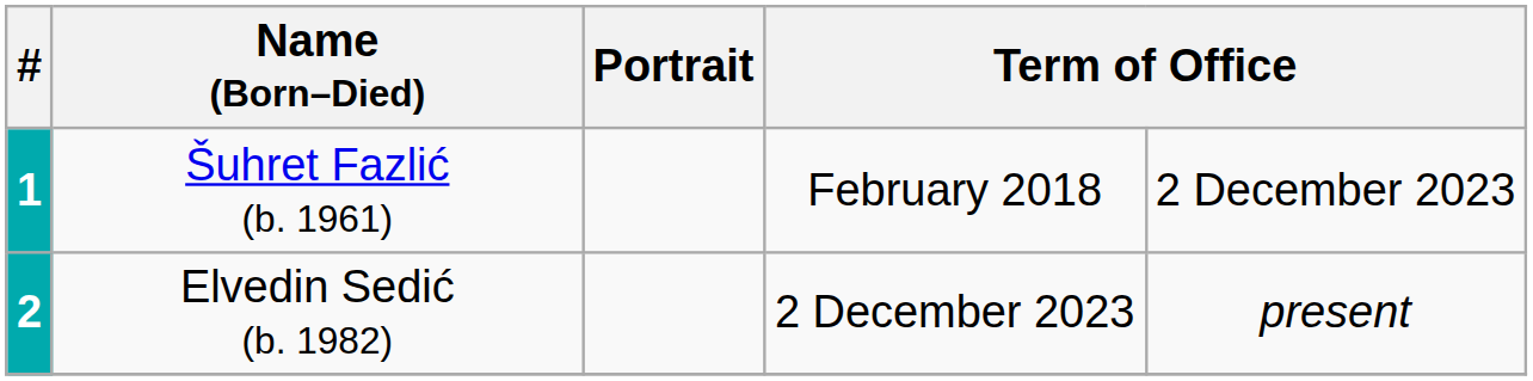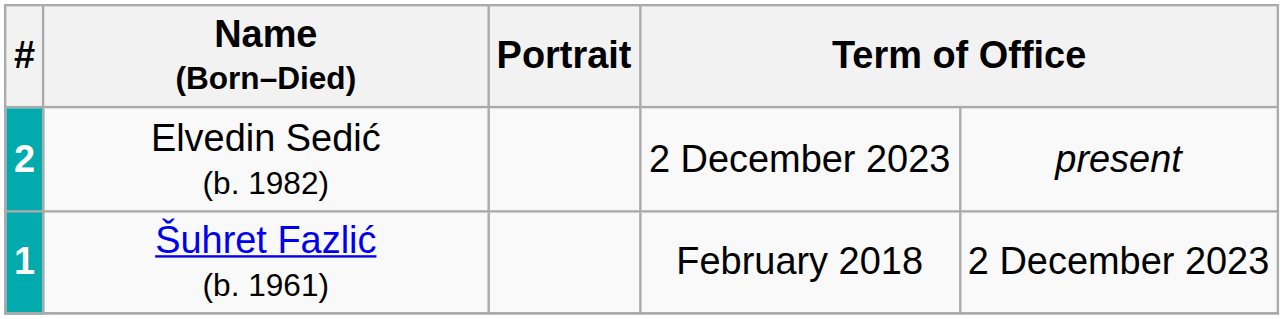 <table class="wikitable" style="text-align:center">
 <tr ->
 <th>#</th>
 <th width=180>Name<br><small>(Born–Died)</small></th>
 <th>Portrait</th>
 <th colspan=2>Term of Office</th>
+</tr>
+<tr ->
+<th align=center style="background:#00AAAD; color:white;">2</th>
+<td>Elvedin Sedić<br><small>(b. 1982)</small></td>
+<td></td>
+<td>2 December 2023</td>
+<td><em>present</em></td>
 </tr>
 <tr ->
 <th align=center style="background:#00AAAD; color:white;">1</th>
 <td><a href='#'>Šuhret Fazlić</a><br><small>(b. 1961)</small></td>
 <td></td>
 <td>February 2018</td>
 <td>2 December 2023</td>
 </tr>
 <tr ->
-<th align=center style="background:#00AAAD; color:white;">2</th>
-<td>Elvedin Sedić<br><small>(b. 1982)</small></td>
-<td></td>
-<td>2 December 2023</td>
-<td><em>present</em></td>
-</tr>
-<tr ->
 </tr>
 </table>
